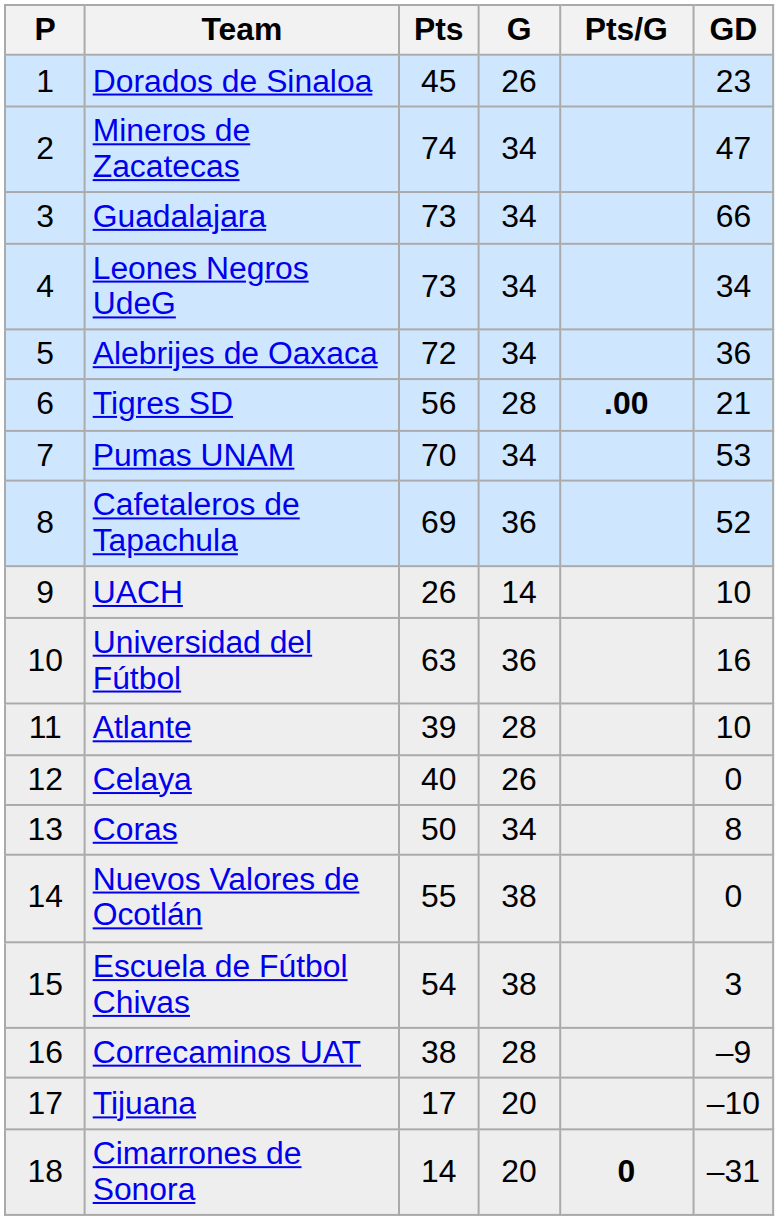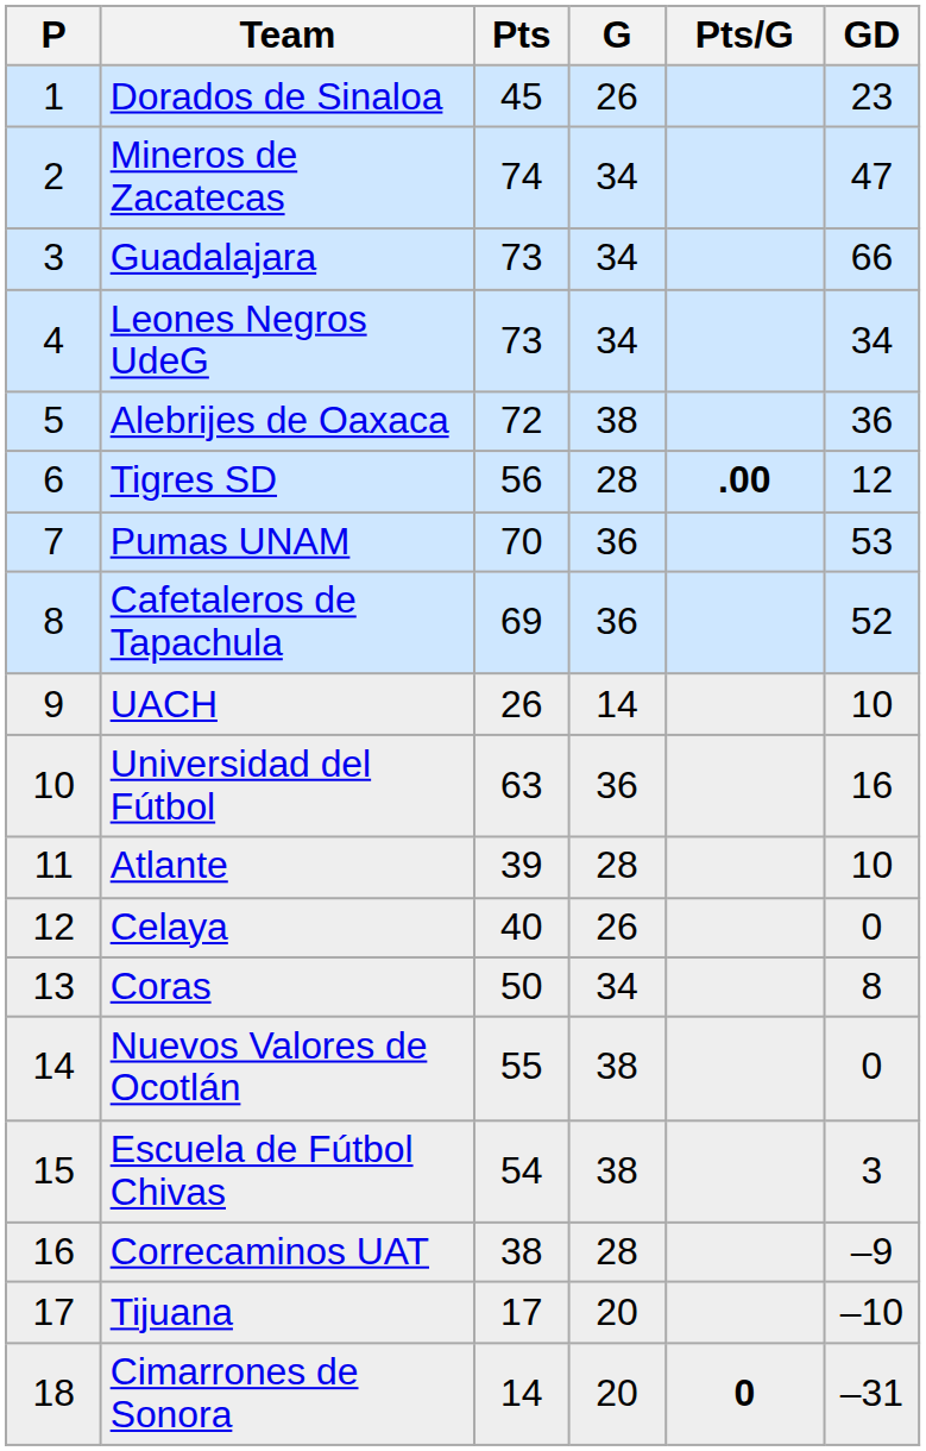 <table class="wikitable" style="text-align: center;">
 <tr>
 <th width=33>P</th>
 <th width=150>Team</th>
 <th width=33>Pts</th>
 <th width=33>G</th>
 <th width=60>Pts/G</th>
 <th width=33>GD</th>
 </tr>
 <tr bgcolor=#CEE7FF>
 <td>1</td>
 <td align=left><a href='#'>Dorados de Sinaloa</a></td>
 <td>45</td>
 <td>26</td>
 <td><strong></strong></td>
 <td>23</td>
 </tr>
 <tr bgcolor=#CEE7FF>
 <td>2</td>
 <td align=left><a href='#'>Mineros de Zacatecas</a></td>
 <td>74</td>
 <td>34</td>
 <td><strong></strong></td>
 <td>47</td>
 </tr>
 <tr bgcolor=#CEE7FF>
 <td>3</td>
 <td align=left><a href='#'>Guadalajara</a></td>
 <td>73</td>
 <td>34</td>
 <td><strong></strong></td>
 <td>66</td>
 </tr>
 <tr bgcolor=#CEE7FF>
 <td>4</td>
 <td align=left><a href='#'>Leones Negros UdeG</a></td>
 <td>73</td>
 <td>34</td>
 <td><strong></strong></td>
 <td>34</td>
 </tr>
 <tr bgcolor=#CEE7FF>
 <td>5</td>
 <td align=left><a href='#'>Alebrijes de Oaxaca</a></td>
 <td>72</td>
-<td>34</td>
+<td>38</td>
 <td><strong></strong></td>
 <td>36</td>
 </tr>
 <tr bgcolor=#CEE7FF>
 <td>6</td>
 <td align=left><a href='#'>Tigres SD</a></td>
 <td>56</td>
 <td>28</td>
 <td><strong>.00</strong></td>
-<td>21</td>
+<td>12</td>
 </tr>
 <tr bgcolor=#CEE7FF>
 <td>7</td>
 <td align=left><a href='#'>Pumas UNAM</a></td>
 <td>70</td>
-<td>34</td>
+<td>36</td>
 <td><strong></strong></td>
 <td>53</td>
 </tr>
 <tr bgcolor=#CEE7FF>
 <td>8</td>
 <td align=left><a href='#'>Cafetaleros de Tapachula</a></td>
 <td>69</td>
 <td>36</td>
 <td><strong></strong></td>
 <td>52</td>
 </tr>
 <tr bgcolor=#EEEEEE>
 <td>9</td>
 <td align=left><a href='#'>UACH</a></td>
 <td>26</td>
 <td>14</td>
 <td><strong></strong></td>
 <td>10</td>
 </tr>
 <tr bgcolor=#EEEEEE>
 <td>10</td>
 <td align=left><a href='#'>Universidad del Fútbol</a></td>
 <td>63</td>
 <td>36</td>
 <td><strong></strong></td>
 <td>16</td>
 </tr>
 <tr bgcolor=#EEEEEE>
 <td>11</td>
 <td align=left><a href='#'>Atlante</a></td>
 <td>39</td>
 <td>28</td>
 <td><strong></strong></td>
 <td>10</td>
 </tr>
 <tr bgcolor=#EEEEEE>
 <td>12</td>
 <td align=left><a href='#'>Celaya</a></td>
 <td>40</td>
 <td>26</td>
 <td><strong></strong></td>
 <td>0</td>
 </tr>
 <tr bgcolor=#EEEEEE>
 <td>13</td>
 <td align=left><a href='#'>Coras</a></td>
 <td>50</td>
 <td>34</td>
 <td><strong></strong></td>
 <td>8</td>
 </tr>
 <tr bgcolor=#EEEEEE>
 <td>14</td>
 <td align=left><a href='#'>Nuevos Valores de Ocotlán</a></td>
 <td>55</td>
 <td>38</td>
 <td><strong></strong></td>
 <td>0</td>
 </tr>
 <tr bgcolor=#EEEEEE>
 <td>15</td>
 <td align=left><a href='#'>Escuela de Fútbol Chivas</a></td>
 <td>54</td>
 <td>38</td>
 <td><strong></strong></td>
 <td>3</td>
 </tr>
 <tr bgcolor=#EEEEEE>
 <td>16</td>
 <td align=left><a href='#'>Correcaminos UAT</a></td>
 <td>38</td>
 <td>28</td>
 <td><strong></strong></td>
 <td>–9</td>
 </tr>
 <tr bgcolor=#EEEEEE>
 <td>17</td>
 <td align=left><a href='#'>Tijuana</a></td>
 <td>17</td>
 <td>20</td>
 <td><strong></strong></td>
 <td>–10</td>
 </tr>
 <tr bgcolor=#EEEEEE>
 <td>18</td>
 <td align=left><a href='#'>Cimarrones de Sonora</a></td>
 <td>14</td>
 <td>20</td>
 <td><strong>0</strong></td>
 <td>–31</td>
 </tr>
 </table>
